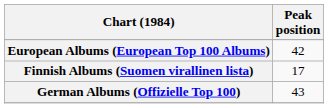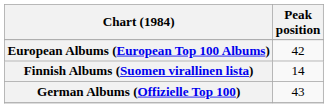 <table class="wikitable plainrowheaders sortable">
 <tr>
 <th>Chart (1984)</th>
 <th>Peak<br>position</th>
 </tr>
 <tr>
 </tr>
 <tr>
 </tr>
 <tr>
 <th scope="row">European Albums (<a href='#'>European Top 100 Albums</a>)</th>
 <td align="center">42</td>
 </tr>
 <tr>
 <th scope="row">Finnish Albums (<a href='#'>Suomen virallinen lista</a>)</th>
-<td align="center">17</td>
+<td align="center">14</td>
 </tr>
 <tr>
 <th scope="row">German Albums (<a href='#'>Offizielle Top 100</a>)</th>
 <td align="center">43</td>
 </tr>
 <tr>
 </tr>
 <tr>
 </tr>
 <tr>
 </tr>
 </table>
